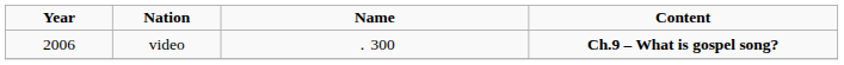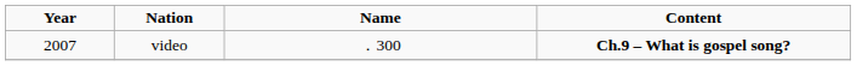 <table class="wikitable" style="text-align:center;">
 <tr>
 <td style="width:100px"><strong> Year </strong></td>
 <td style="width:100px"><strong>Nation</strong></td>
 <td style="width:300px"><strong>Name</strong></td>
 <td style="width:300px"><strong>Content</strong></td>
 </tr>
 <tr>
-<td>2006</td>
+<td>2007</td>
 <td>video</td>
 <td>．300</td>
 <td><strong>Ch.9 – What is gospel song?</strong></td>
 </tr>
 <tr>
 </tr>
 </table>
